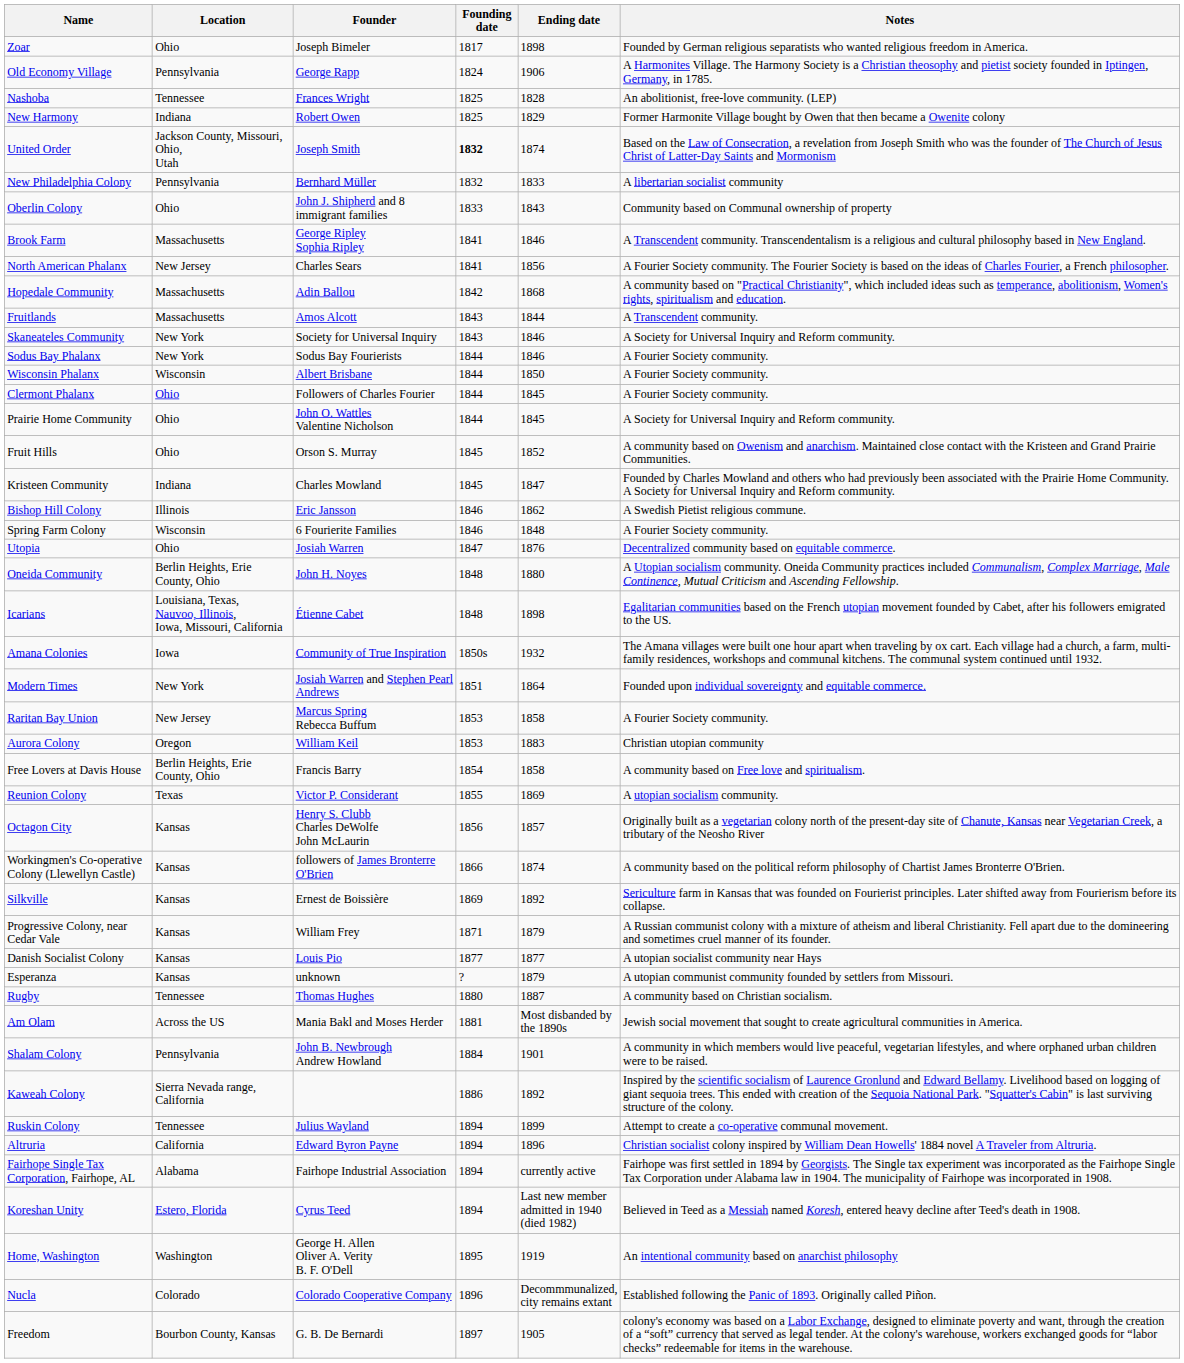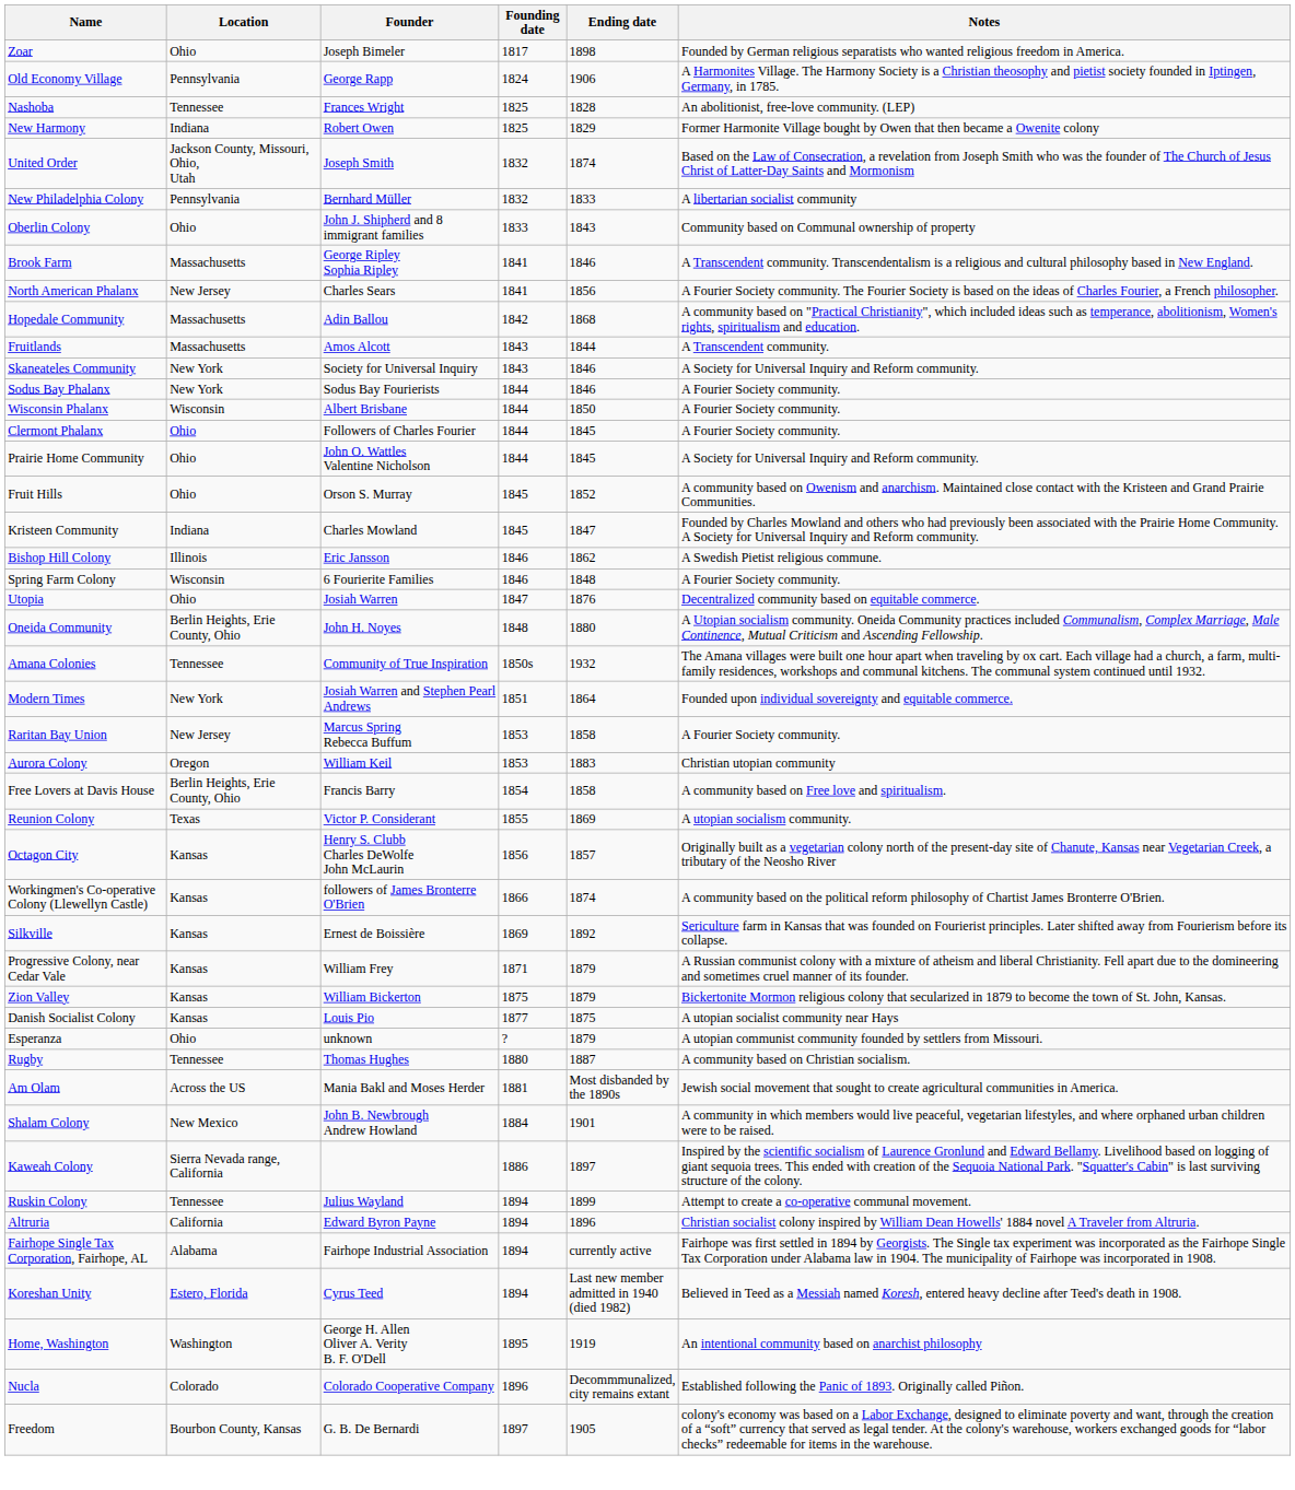 <table class="wikitable sortable" border="1">
 <tr>
 <th width="190">Name</th>
 <th width="180">Location</th>
 <th width="210"  class="unsortable">Founder</th>
 <th width="75">Founding date</th>
 <th width="75">Ending date</th>
 <th>Notes</th>
 </tr>
 <tr>
 <td><a href='#'>Zoar</a></td>
 <td>Ohio</td>
 <td>Joseph Bimeler</td>
 <td>1817</td>
 <td>1898</td>
 <td>Founded by German religious separatists who wanted religious freedom in America.</td>
 </tr>
 <tr>
 <td><a href='#'>Old Economy Village</a></td>
 <td>Pennsylvania</td>
 <td><a href='#'>George Rapp</a></td>
 <td>1824</td>
 <td>1906</td>
 <td>A <a href='#'>Harmonites</a> Village. The Harmony Society is a <a href='#'>Christian theosophy</a> and <a href='#'>pietist</a> society founded in <a href='#'>Iptingen</a>, <a href='#'>Germany</a>, in 1785.</td>
 </tr>
 <tr>
 <td><a href='#'>Nashoba</a></td>
 <td>Tennessee</td>
 <td><a href='#'>Frances Wright</a></td>
 <td>1825</td>
 <td>1828</td>
 <td>An abolitionist,  free-love community. (LEP)</td>
 </tr>
 <tr>
 <td><a href='#'>New Harmony</a></td>
 <td>Indiana</td>
 <td><a href='#'>Robert Owen</a></td>
 <td>1825</td>
 <td>1829</td>
 <td>Former Harmonite Village bought by Owen that then became a <a href='#'>Owenite</a> colony</td>
 </tr>
 <tr>
 <td><a href='#'>United Order</a></td>
 <td>Jackson County, Missouri, <br> Ohio, <br> Utah</td>
 <td><a href='#'>Joseph Smith</a></td>
-<td><strong>1832</strong></td>
+<td>1832</td>
 <td>1874</td>
 <td>Based on the <a href='#'>Law of Consecration</a>, a revelation from Joseph Smith who was the founder of <a href='#'>The Church of Jesus Christ of Latter-Day Saints</a> and <a href='#'>Mormonism</a></td>
 </tr>
 <tr>
 <td><a href='#'>New Philadelphia Colony</a></td>
 <td>Pennsylvania</td>
 <td><a href='#'>Bernhard Müller</a></td>
 <td>1832</td>
 <td>1833</td>
 <td>A <a href='#'>libertarian socialist</a> community</td>
 </tr>
 <tr>
 <td><a href='#'>Oberlin Colony</a></td>
 <td>Ohio</td>
 <td><a href='#'>John J. Shipherd</a> and 8 immigrant families</td>
 <td>1833</td>
 <td>1843</td>
 <td>Community based on Communal ownership of property</td>
 </tr>
 <tr>
 <td><a href='#'>Brook Farm</a></td>
 <td>Massachusetts</td>
 <td><a href='#'>George Ripley</a><br><a href='#'>Sophia Ripley</a></td>
 <td>1841</td>
 <td>1846</td>
 <td>A <a href='#'>Transcendent</a> community. Transcendentalism is a religious and cultural philosophy based in <a href='#'>New England</a>.</td>
 </tr>
 <tr>
 <td><a href='#'>North American Phalanx</a></td>
 <td>New Jersey</td>
 <td>Charles Sears</td>
 <td>1841</td>
 <td>1856</td>
 <td>A Fourier Society community.  The Fourier Society is  based on the ideas of <a href='#'>Charles Fourier</a>, a French <a href='#'>philosopher</a>.</td>
 </tr>
 <tr>
 <td><a href='#'>Hopedale Community</a></td>
 <td>Massachusetts</td>
 <td><a href='#'>Adin Ballou</a></td>
 <td>1842</td>
 <td>1868</td>
 <td>A community based on "<a href='#'>Practical Christianity</a>", which included ideas such as <a href='#'>temperance</a>, <a href='#'>abolitionism</a>, <a href='#'>Women's rights</a>, <a href='#'>spiritualism</a> and <a href='#'>education</a>.</td>
 </tr>
 <tr>
 <td><a href='#'>Fruitlands</a></td>
 <td>Massachusetts</td>
 <td><a href='#'>Amos Alcott</a></td>
 <td>1843</td>
 <td>1844</td>
 <td>A <a href='#'>Transcendent</a> community.</td>
 </tr>
 <tr>
 <td><a href='#'>Skaneateles Community</a></td>
 <td>New York</td>
 <td>Society for Universal Inquiry</td>
 <td>1843</td>
 <td>1846</td>
 <td>A Society for Universal Inquiry and Reform community.</td>
 </tr>
 <tr>
 <td><a href='#'>Sodus Bay Phalanx</a></td>
 <td>New York</td>
 <td>Sodus Bay Fourierists</td>
 <td>1844</td>
 <td>1846</td>
 <td>A Fourier Society community.</td>
 </tr>
 <tr>
 <td><a href='#'>Wisconsin Phalanx</a></td>
 <td>Wisconsin</td>
 <td><a href='#'>Albert Brisbane</a></td>
 <td>1844</td>
 <td>1850</td>
 <td>A Fourier Society community.</td>
 </tr>
 <tr>
 <td><a href='#'>Clermont Phalanx</a></td>
 <td><a href='#'>Ohio</a></td>
 <td>Followers of Charles Fourier</td>
 <td>1844</td>
 <td>1845</td>
 <td>A Fourier Society community.</td>
 </tr>
 <tr>
 <td>Prairie Home Community</td>
 <td>Ohio</td>
 <td><a href='#'>John O. Wattles</a><br>Valentine Nicholson</td>
 <td>1844</td>
 <td>1845</td>
 <td>A Society for Universal Inquiry and Reform community.</td>
 </tr>
 <tr>
 <td>Fruit Hills</td>
 <td>Ohio</td>
 <td>Orson S. Murray</td>
 <td>1845</td>
 <td>1852</td>
 <td>A community based on <a href='#'>Owenism</a> and <a href='#'>anarchism</a>.  Maintained close contact with the Kristeen and Grand Prairie Communities.</td>
 </tr>
 <tr>
 <td>Kristeen Community</td>
 <td>Indiana</td>
 <td>Charles Mowland</td>
 <td>1845</td>
 <td>1847</td>
 <td>Founded by Charles Mowland and others who had previously been associated with the Prairie Home Community. A Society for Universal Inquiry and Reform community.</td>
 </tr>
 <tr>
 <td><a href='#'>Bishop Hill Colony</a></td>
 <td>Illinois</td>
 <td><a href='#'>Eric Jansson</a></td>
 <td>1846</td>
 <td>1862</td>
 <td>A Swedish Pietist religious commune.</td>
 </tr>
 <tr>
 <td>Spring Farm Colony</td>
 <td>Wisconsin</td>
 <td>6 Fourierite Families</td>
 <td>1846</td>
 <td>1848</td>
 <td>A Fourier Society community.</td>
 </tr>
 <tr>
 <td><a href='#'>Utopia</a></td>
 <td>Ohio</td>
 <td><a href='#'>Josiah Warren</a></td>
 <td>1847</td>
 <td>1876</td>
 <td><a href='#'>Decentralized</a> community based on <a href='#'>equitable commerce</a>.</td>
 </tr>
 <tr>
 <td><a href='#'>Oneida Community</a></td>
 <td>Berlin Heights, Erie County, Ohio</td>
 <td><a href='#'>John H. Noyes</a></td>
 <td>1848</td>
 <td>1880</td>
 <td>A <a href='#'>Utopian socialism</a> community.  Oneida Community practices included <em><a href='#'>Communalism</a></em>, <em><a href='#'>Complex Marriage</a></em>, <em><a href='#'>Male Continence</a></em>, <em>Mutual Criticism</em> and <em>Ascending Fellowship</em>.</td>
 </tr>
 <tr>
-<td><a href='#'>Icarians</a></td>
-<td>Louisiana, Texas,<br><a href='#'>Nauvoo, Illinois</a>,<br>Iowa, Missouri, California</td>
-<td><a href='#'>Étienne Cabet</a></td>
-<td>1848</td>
-<td>1898</td>
-<td><a href='#'>Egalitarian communities</a> based on the French <a href='#'>utopian</a> movement founded by Cabet, after his followers emigrated to the US.</td>
-</tr>
-<tr>
 <td><a href='#'>Amana Colonies</a></td>
-<td>Iowa</td>
+<td>Tennessee</td>
 <td><a href='#'>Community of True Inspiration</a></td>
 <td>1850s</td>
 <td>1932</td>
 <td>The Amana villages were built one hour apart when traveling by ox cart.  Each village had a church, a farm, multi-family residences, workshops and communal kitchens.  The communal system continued until 1932.</td>
 </tr>
 <tr>
 <td><a href='#'>Modern Times</a></td>
 <td>New York</td>
 <td><a href='#'>Josiah Warren</a> and <a href='#'>Stephen Pearl Andrews</a></td>
 <td>1851</td>
 <td>1864</td>
 <td>Founded upon <a href='#'>individual sovereignty</a> and <a href='#'>equitable commerce.</a></td>
 </tr>
 <tr>
 <td><a href='#'>Raritan Bay Union</a></td>
 <td>New Jersey</td>
 <td><a href='#'>Marcus Spring</a><br>Rebecca Buffum</td>
 <td>1853</td>
 <td>1858</td>
 <td>A Fourier Society community.</td>
 </tr>
 <tr>
 <td><a href='#'>Aurora Colony</a></td>
 <td>Oregon</td>
 <td><a href='#'>William Keil</a></td>
 <td>1853</td>
 <td>1883</td>
 <td>Christian utopian community</td>
 </tr>
 <tr>
 <td>Free Lovers at Davis House</td>
 <td>Berlin Heights, Erie County, Ohio</td>
 <td>Francis Barry</td>
 <td>1854</td>
 <td>1858</td>
 <td>A community based on <a href='#'>Free love</a> and <a href='#'>spiritualism</a>.</td>
 </tr>
 <tr>
 <td><a href='#'>Reunion Colony</a></td>
 <td>Texas</td>
 <td><a href='#'>Victor P. Considerant</a></td>
 <td>1855</td>
 <td>1869</td>
 <td>A <a href='#'>utopian socialism</a> community.</td>
 </tr>
 <tr>
 <td><a href='#'>Octagon City</a></td>
 <td>Kansas</td>
 <td><a href='#'>Henry S. Clubb</a><br>Charles DeWolfe<br>John McLaurin</td>
 <td>1856</td>
 <td>1857</td>
 <td>Originally built as a <a href='#'>vegetarian</a> colony north of the present-day site of <a href='#'>Chanute, Kansas</a> near <a href='#'>Vegetarian Creek</a>, a tributary of the Neosho River</td>
 </tr>
 <tr>
 <td>Workingmen's Co-operative Colony (Llewellyn Castle)</td>
 <td>Kansas</td>
 <td>followers of <a href='#'>James Bronterre O'Brien</a></td>
 <td>1866</td>
 <td>1874</td>
 <td>A community based on the political reform philosophy of Chartist James Bronterre O'Brien.</td>
 </tr>
 <tr>
 <td><a href='#'>Silkville</a></td>
 <td>Kansas</td>
 <td>Ernest de Boissière</td>
 <td>1869</td>
 <td>1892</td>
 <td><a href='#'>Sericulture</a> farm in Kansas that was founded on Fourierist principles. Later shifted away from Fourierism before its collapse.</td>
 </tr>
 <tr>
 <td>Progressive Colony, near Cedar Vale</td>
 <td>Kansas</td>
 <td>William Frey</td>
 <td>1871</td>
 <td>1879</td>
 <td>A Russian communist colony with a mixture of atheism and liberal Christianity. Fell apart due to the domineering and sometimes cruel manner of its founder.</td>
 </tr>
 <tr>
+<td><a href='#'>Zion Valley</a></td>
+<td>Kansas</td>
+<td><a href='#'>William Bickerton</a></td>
+<td>1875</td>
+<td>1879</td>
+<td><a href='#'>Bickertonite Mormon</a> religious colony that secularized in 1879 to become the town of St. John, Kansas.</td>
+</tr>
+<tr>
 <td>Danish Socialist Colony</td>
 <td>Kansas</td>
 <td><a href='#'>Louis Pio</a></td>
 <td>1877</td>
-<td>1877</td>
+<td>1875</td>
 <td>A utopian socialist community near Hays</td>
 </tr>
 <tr>
 <td>Esperanza</td>
-<td>Kansas</td>
+<td>Ohio</td>
 <td>unknown</td>
 <td>?</td>
 <td>1879</td>
 <td>A utopian communist community founded by settlers from Missouri. </td>
 </tr>
 <tr>
 <td><a href='#'>Rugby</a></td>
 <td>Tennessee</td>
 <td><a href='#'>Thomas Hughes</a></td>
 <td>1880</td>
 <td>1887</td>
 <td>A community based on Christian socialism.</td>
 </tr>
 <tr>
 <td><a href='#'>Am Olam</a></td>
 <td>Across the US</td>
 <td>Mania Bakl and Moses Herder</td>
 <td>1881</td>
 <td>Most disbanded by the 1890s</td>
 <td>Jewish social movement that sought to create agricultural communities in America.</td>
 </tr>
 <tr>
 <td><a href='#'>Shalam Colony</a></td>
-<td>Pennsylvania</td>
+<td>New Mexico</td>
 <td><a href='#'>John B. Newbrough</a><br>Andrew Howland</td>
 <td>1884</td>
 <td>1901</td>
 <td>A community in which members would live peaceful, vegetarian lifestyles, and where orphaned urban children were to be raised.</td>
 </tr>
 <tr>
 <td><a href='#'>Kaweah Colony</a></td>
 <td>Sierra Nevada range, California</td>
 <td></td>
 <td>1886</td>
-<td>1892</td>
+<td>1897</td>
 <td>Inspired by the <a href='#'>scientific socialism</a> of <a href='#'>Laurence Gronlund</a> and <a href='#'>Edward Bellamy</a>. Livelihood based on logging of giant sequoia trees. This ended with creation of the <a href='#'>Sequoia National Park</a>. "<a href='#'>Squatter's Cabin</a>" is last surviving structure of the colony.</td>
 </tr>
 <tr>
 <td><a href='#'>Ruskin Colony</a></td>
 <td>Tennessee</td>
 <td><a href='#'>Julius Wayland</a></td>
 <td>1894</td>
 <td>1899</td>
 <td>Attempt to create a <a href='#'>co-operative</a> communal movement.</td>
 </tr>
 <tr>
 <td><a href='#'>Altruria</a></td>
 <td>California</td>
 <td><a href='#'>Edward Byron Payne</a></td>
 <td>1894</td>
 <td>1896</td>
 <td><a href='#'>Christian socialist</a> colony inspired by <a href='#'>William Dean Howells</a>' 1884 novel <a href='#'>A Traveler from Altruria</a>.</td>
 </tr>
 <tr>
 <td><a href='#'>Fairhope Single Tax Corporation</a>, Fairhope, AL</td>
 <td>Alabama</td>
 <td>Fairhope Industrial Association</td>
 <td>1894</td>
 <td>currently active</td>
 <td>Fairhope was first settled in 1894 by <a href='#'>Georgists</a>. The Single tax experiment was incorporated as the Fairhope Single Tax Corporation under Alabama law in 1904.  The municipality of Fairhope was incorporated in 1908.</td>
 </tr>
 <tr>
 <td><a href='#'>Koreshan Unity</a></td>
 <td><a href='#'>Estero, Florida</a></td>
 <td><a href='#'>Cyrus Teed</a></td>
 <td>1894</td>
 <td>Last new member admitted in 1940 (died 1982)</td>
 <td>Believed in Teed as a <a href='#'>Messiah</a> named <em><a href='#'>Koresh</a></em>, entered heavy decline after Teed's death in 1908.</td>
 </tr>
 <tr>
 <td><a href='#'>Home, Washington</a></td>
 <td>Washington</td>
 <td>George H. Allen<br>Oliver A. Verity<br>B. F. O'Dell</td>
 <td>1895</td>
 <td>1919</td>
 <td>An <a href='#'>intentional community</a> based on <a href='#'>anarchist philosophy</a></td>
 </tr>
 <tr>
 <td><a href='#'>Nucla</a></td>
 <td>Colorado</td>
 <td><a href='#'>Colorado Cooperative Company</a></td>
 <td>1896</td>
 <td>Decommmunalized, city remains extant</td>
 <td>Established following the <a href='#'>Panic of 1893</a>. Originally called Piñon.</td>
 </tr>
 <tr>
 <td>Freedom</td>
 <td>Bourbon County, Kansas</td>
 <td>G. B. De Bernardi</td>
 <td>1897</td>
 <td>1905</td>
 <td>colony's economy was based on a <a href='#'>Labor Exchange</a>, designed to eliminate poverty and want, through the creation of a “soft” currency that served as legal tender. At the colony's warehouse, workers exchanged goods for “labor checks” redeemable for items in the warehouse.</td>
 </tr>
 </table>
